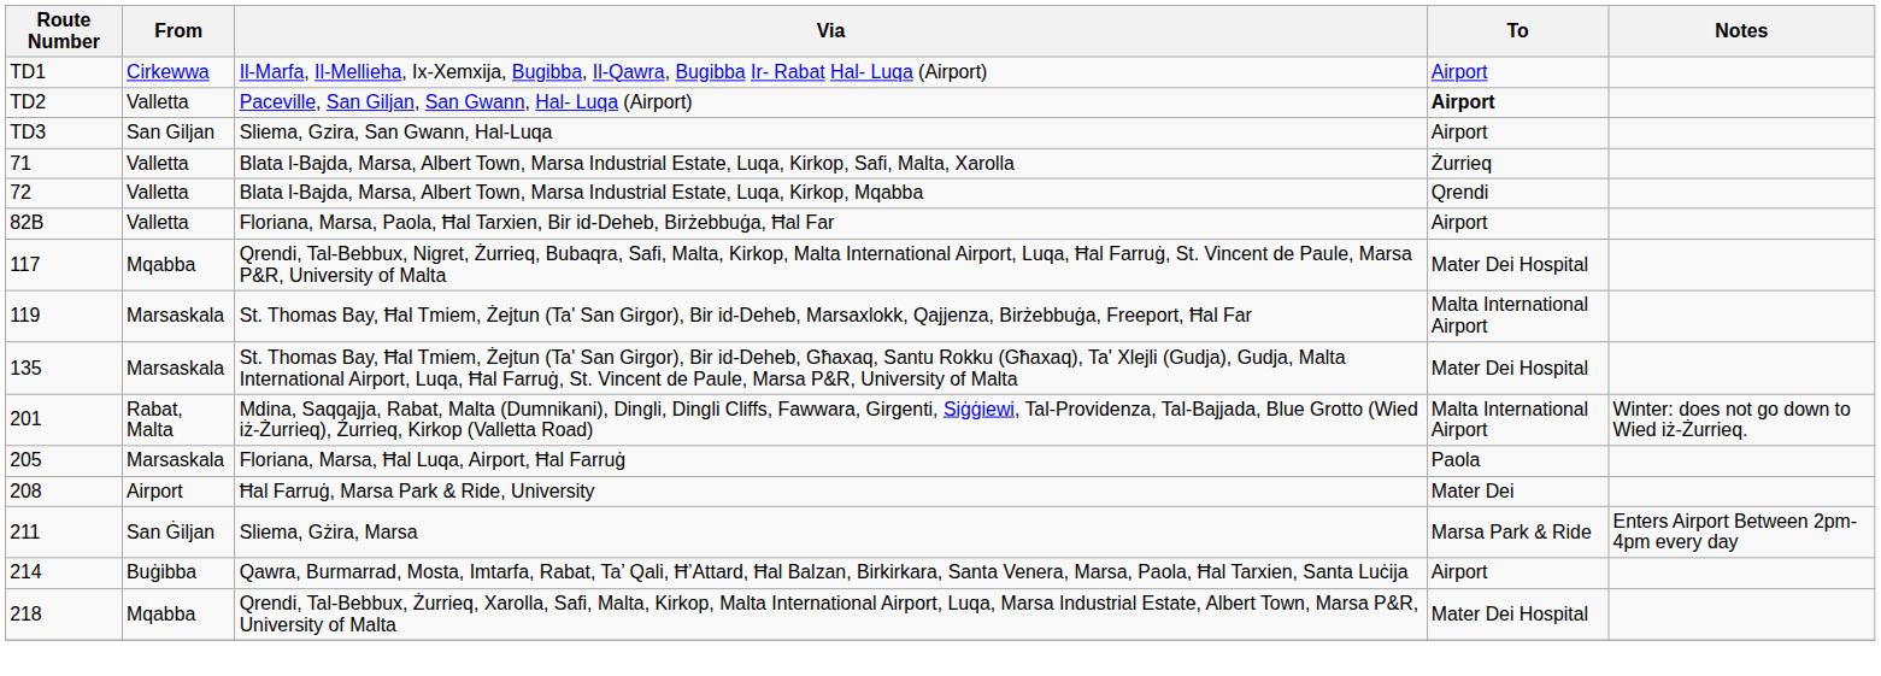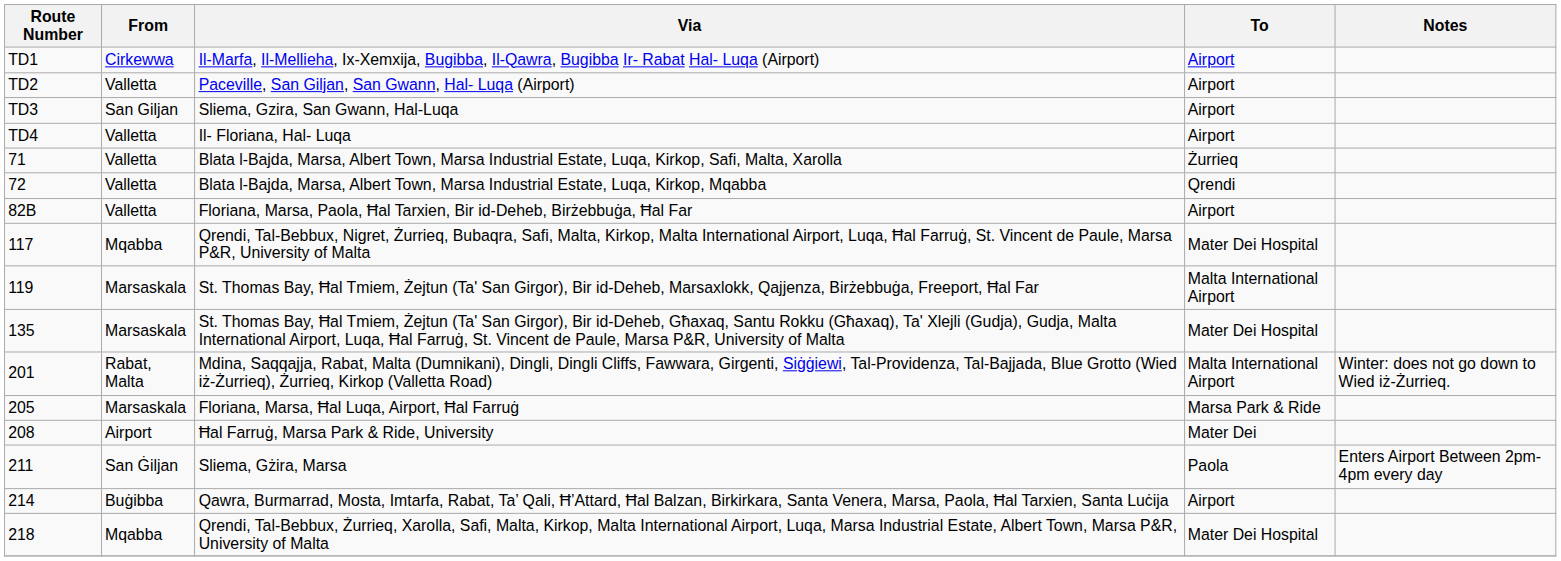 <table class="wikitable sortable">
 <tr>
 <th>Route Number</th>
 <th>From</th>
 <th>Via</th>
 <th>To</th>
 <th>Notes</th>
 </tr>
 <tr>
 <td>TD1</td>
 <td><a href='#'>Cirkewwa</a></td>
 <td><a href='#'>Il-Marfa</a>, <a href='#'>Il-Mellieha</a>, Ix-Xemxija, <a href='#'>Bugibba</a>, <a href='#'>Il-Qawra</a>, <a href='#'>Bugibba</a> <a href='#'>Ir- Rabat</a> <a href='#'>Hal- Luqa</a> (Airport)</td>
 <td><a href='#'>Airport</a></td>
 <td></td>
 </tr>
 <tr>
 <td>TD2</td>
 <td>Valletta</td>
 <td><a href='#'>Paceville</a>, <a href='#'>San Giljan</a>, <a href='#'>San Gwann</a>, <a href='#'>Hal- Luqa</a> (Airport)</td>
-<td><strong>Airport</strong></td>
+<td>Airport</td>
 <td></td>
 </tr>
 <tr>
 <td>TD3</td>
 <td>San Giljan</td>
 <td>Sliema, Gzira, San Gwann, Hal-Luqa</td>
+<td>Airport</td>
+<td></td>
+</tr>
+<tr>
+<td>TD4</td>
+<td>Valletta</td>
+<td>Il- Floriana, Hal- Luqa</td>
 <td>Airport</td>
 <td></td>
 </tr>
 <tr>
 <td>71</td>
 <td>Valletta</td>
 <td>Blata l-Bajda, Marsa, Albert Town, Marsa Industrial Estate, Luqa, Kirkop, Safi, Malta, Xarolla</td>
 <td>Żurrieq</td>
 <td></td>
 </tr>
 <tr>
 <td>72</td>
 <td>Valletta</td>
 <td>Blata l-Bajda, Marsa, Albert Town, Marsa Industrial Estate, Luqa, Kirkop, Mqabba</td>
 <td>Qrendi</td>
 <td></td>
 </tr>
 <tr>
 <td>82B</td>
 <td>Valletta</td>
 <td>Floriana, Marsa, Paola, Ħal Tarxien, Bir id-Deheb, Birżebbuġa, Ħal Far</td>
 <td>Airport</td>
 <td></td>
 </tr>
 <tr>
 <td>117</td>
 <td>Mqabba</td>
 <td>Qrendi, Tal-Bebbux, Nigret, Żurrieq, Bubaqra, Safi, Malta, Kirkop, Malta International Airport, Luqa, Ħal Farruġ, St. Vincent de Paule, Marsa P&R, University of Malta</td>
 <td>Mater Dei Hospital</td>
 <td></td>
 </tr>
 <tr>
 <td>119</td>
 <td>Marsaskala</td>
 <td>St. Thomas Bay, Ħal Tmiem, Żejtun (Ta' San Girgor), Bir id-Deheb, Marsaxlokk, Qajjenza, Birżebbuġa, Freeport, Ħal Far</td>
 <td>Malta International Airport</td>
 <td></td>
 </tr>
 <tr>
 <td>135</td>
 <td>Marsaskala</td>
 <td>St. Thomas Bay, Ħal Tmiem, Żejtun (Ta' San Girgor), Bir id-Deheb, Għaxaq, Santu Rokku (Għaxaq), Ta' Xlejli (Gudja), Gudja, Malta International Airport, Luqa, Ħal Farruġ, St. Vincent de Paule, Marsa P&R, University of Malta</td>
 <td>Mater Dei Hospital</td>
 <td></td>
 </tr>
 <tr>
 <td>201</td>
 <td>Rabat, Malta</td>
 <td>Mdina, Saqqajja, Rabat, Malta (Dumnikani), Dingli, Dingli Cliffs, Fawwara, Girgenti, <a href='#'>Siġġiewi</a>, Tal-Providenza, Tal-Bajjada, Blue Grotto (Wied iż-Żurrieq), Żurrieq, Kirkop (Valletta Road)</td>
 <td>Malta International Airport</td>
 <td>Winter: does not go down to Wied iż-Żurrieq.</td>
 </tr>
 <tr>
 <td>205</td>
 <td>Marsaskala</td>
 <td>Floriana, Marsa, Ħal Luqa, Airport, Ħal Farruġ</td>
-<td>Paola</td>
+<td>Marsa Park & Ride</td>
 <td></td>
 </tr>
 <tr>
 <td>208</td>
 <td>Airport</td>
 <td>Ħal Farruġ, Marsa Park & Ride, University</td>
 <td>Mater Dei</td>
 <td></td>
 </tr>
 <tr>
 <td>211</td>
 <td>San Ġiljan</td>
 <td>Sliema, Gżira, Marsa</td>
-<td>Marsa Park & Ride</td>
+<td>Paola</td>
 <td>Enters Airport Between 2pm-4pm every day</td>
 </tr>
 <tr>
 <td>214</td>
 <td>Buġibba</td>
 <td>Qawra, Burmarrad, Mosta, Imtarfa, Rabat, Ta’ Qali, Ħ’Attard, Ħal Balzan, Birkirkara, Santa Venera, Marsa, Paola, Ħal Tarxien, Santa Luċija</td>
 <td>Airport</td>
 <td></td>
 </tr>
 <tr>
 <td>218</td>
 <td>Mqabba</td>
 <td>Qrendi, Tal-Bebbux, Żurrieq, Xarolla, Safi, Malta, Kirkop, Malta International Airport, Luqa, Marsa Industrial Estate, Albert Town, Marsa P&R, University of Malta</td>
 <td>Mater Dei Hospital</td>
 <td></td>
 </tr>
 <tr>
 </tr>
 </table>
